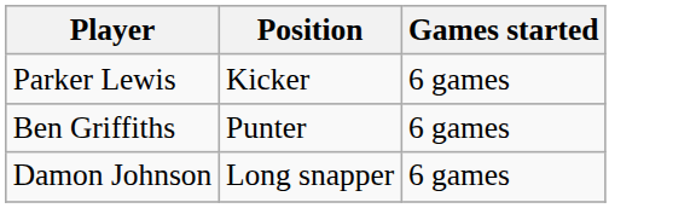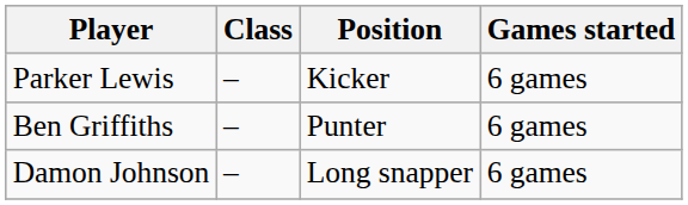 <table class="wikitable" border="1">
 <tr>
 <th>Player</th>
+<th>Class</th>
 <th>Position</th>
 <th>Games started</th>
 </tr>
 <tr>
 <td>Parker Lewis</td>
+<td>–</td>
 <td>Kicker</td>
 <td>6 games</td>
 </tr>
 <tr>
 <td>Ben Griffiths</td>
+<td>–</td>
 <td>Punter</td>
 <td>6 games</td>
 </tr>
 <tr>
 <td>Damon Johnson</td>
+<td>–</td>
 <td>Long snapper</td>
 <td>6 games</td>
 </tr>
 </table>
